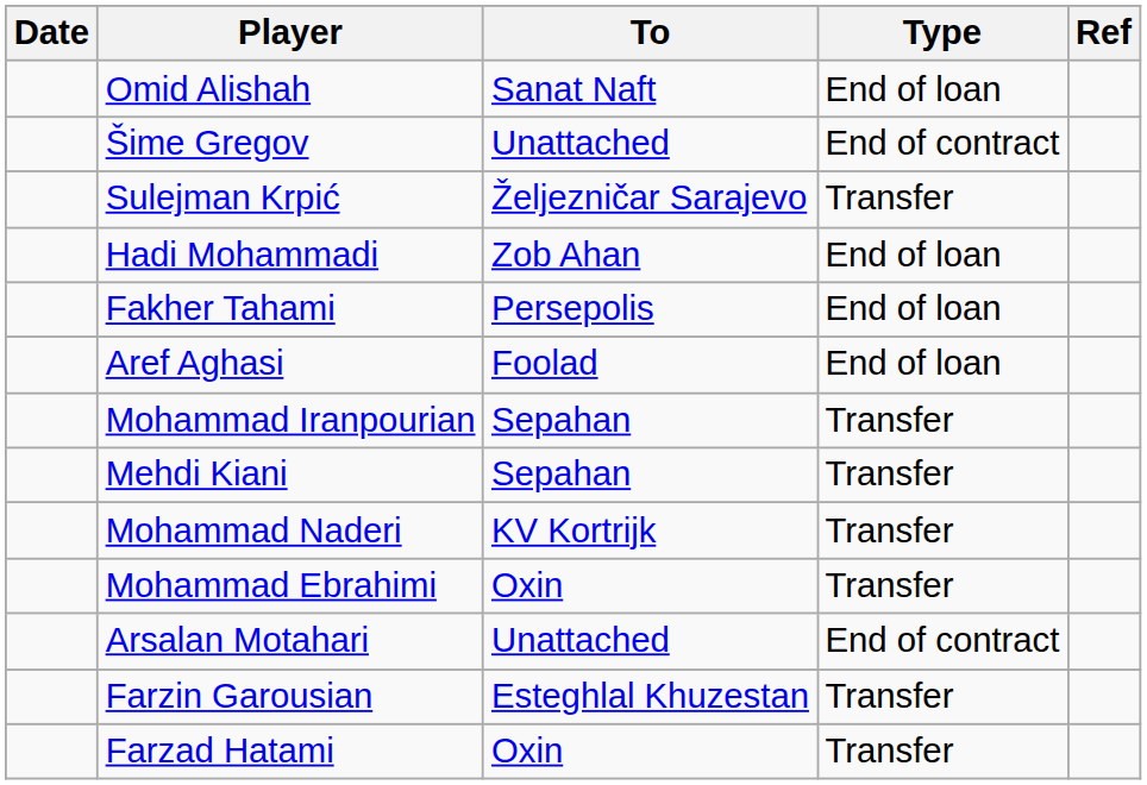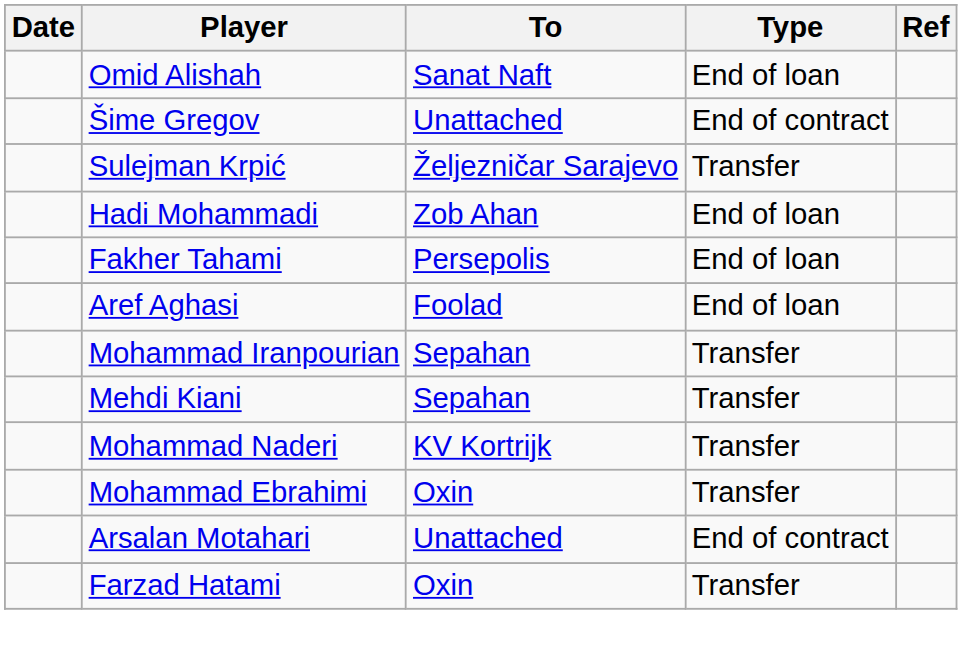 <table class="wikitable">
 <tr>
 <th><strong>Date</strong></th>
 <th><strong>Player</strong></th>
 <th><strong>To</strong></th>
 <th><strong>Type</strong></th>
 <th><strong>Ref</strong></th>
 </tr>
 <tr>
 <td></td>
 <td> <a href='#'>Omid Alishah</a></td>
 <td> <a href='#'>Sanat Naft</a></td>
 <td>End of loan</td>
 <td></td>
 </tr>
 <tr>
 <td></td>
 <td> <a href='#'>Šime Gregov</a></td>
 <td><a href='#'>Unattached</a></td>
 <td>End of contract</td>
 <td></td>
 </tr>
 <tr>
 <td></td>
 <td> <a href='#'>Sulejman Krpić</a></td>
 <td> <a href='#'>Željezničar Sarajevo</a></td>
 <td>Transfer</td>
 <td></td>
 </tr>
 <tr>
 <td></td>
 <td> <a href='#'>Hadi Mohammadi</a></td>
 <td> <a href='#'>Zob Ahan</a></td>
 <td>End of loan</td>
 <td></td>
 </tr>
 <tr>
 <td></td>
 <td> <a href='#'>Fakher Tahami</a></td>
 <td> <a href='#'>Persepolis</a></td>
 <td>End of loan</td>
 <td></td>
 </tr>
 <tr>
 <td></td>
 <td> <a href='#'>Aref Aghasi</a></td>
 <td> <a href='#'>Foolad</a></td>
 <td>End of loan</td>
 <td></td>
 </tr>
 <tr>
 <td></td>
 <td> <a href='#'>Mohammad Iranpourian</a></td>
 <td> <a href='#'>Sepahan</a></td>
 <td>Transfer</td>
 <td></td>
 </tr>
 <tr>
 <td></td>
 <td> <a href='#'>Mehdi Kiani</a></td>
 <td> <a href='#'>Sepahan</a></td>
 <td>Transfer</td>
 <td></td>
 </tr>
 <tr>
 <td></td>
 <td> <a href='#'>Mohammad Naderi</a></td>
 <td> <a href='#'>KV Kortrijk</a></td>
 <td>Transfer</td>
 <td></td>
 </tr>
 <tr>
 <td></td>
 <td> <a href='#'>Mohammad Ebrahimi</a></td>
 <td> <a href='#'>Oxin</a></td>
 <td>Transfer</td>
 <td></td>
 </tr>
 <tr>
 <td></td>
 <td> <a href='#'>Arsalan Motahari</a></td>
 <td><a href='#'>Unattached</a></td>
 <td>End of contract</td>
 <td></td>
 </tr>
 <tr>
 <td></td>
-<td> <a href='#'>Farzin Garousian</a></td>
-<td><a href='#'>Esteghlal Khuzestan</a></td>
-<td>Transfer</td>
-<td></td>
-</tr>
-<tr>
-<td></td>
 <td> <a href='#'>Farzad Hatami</a></td>
 <td> <a href='#'>Oxin</a></td>
 <td>Transfer</td>
 <td></td>
 </tr>
 </table>
